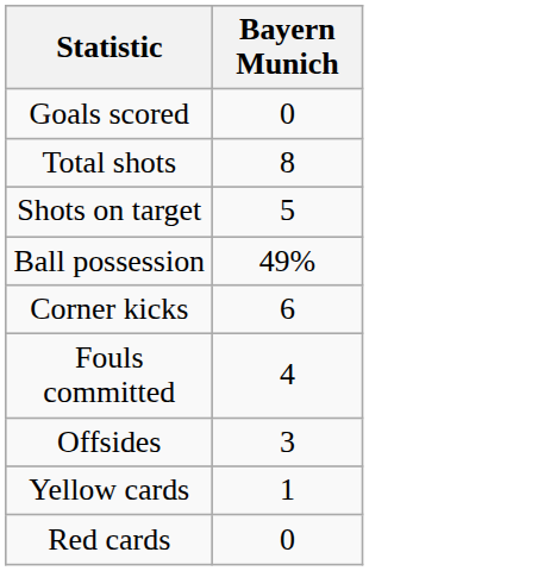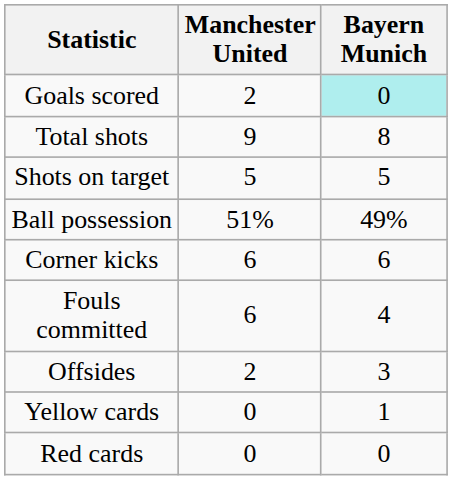 <table class="wikitable" style="text-align:center">
 <tr>
 <th width=100>Statistic</th>
+<th width=70>Manchester United</th>
 <th width=70>Bayern Munich</th>
 </tr>
 <tr>
 <td>Goals scored</td>
-<td>0</td>
+<td>2</td>
+<td style="background: paleturquoise;">0</td>
 </tr>
 <tr>
 <td>Total shots</td>
+<td>9</td>
 <td>8</td>
 </tr>
 <tr>
 <td>Shots on target</td>
 <td>5</td>
+<td>5</td>
 </tr>
 <tr>
 <td>Ball possession</td>
+<td>51%</td>
 <td>49%</td>
 </tr>
 <tr>
 <td>Corner kicks</td>
 <td>6</td>
+<td>6</td>
 </tr>
 <tr>
 <td>Fouls committed</td>
+<td>6</td>
 <td>4</td>
 </tr>
 <tr>
 <td>Offsides</td>
+<td>2</td>
 <td>3</td>
 </tr>
 <tr>
 <td>Yellow cards</td>
+<td>0</td>
 <td>1</td>
 </tr>
 <tr>
 <td>Red cards</td>
 <td>0</td>
+<td>0</td>
 </tr>
 </table>
